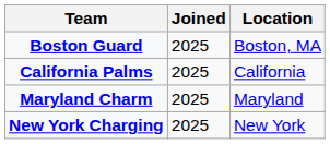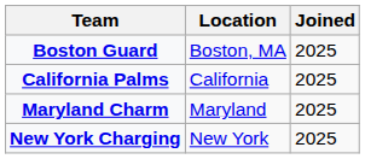 <table class="wikitable sortable plainrowheaders" style="font-size:95%">
 <tr>
 <th scope="col">Team</th>
+<th scope="col" class="unsortable">Location</th>
 <th scope="col">Joined</th>
-<th scope="col" class="unsortable">Location</th>
 </tr>
 <tr>
 <th scope="row" style="background:#f8f9fa"><strong><a href='#'>Boston Guard</a></strong></th>
+<td><a href='#'>Boston, MA</a></td>
 <td>2025</td>
-<td><a href='#'>Boston, MA</a></td>
 </tr>
 <tr>
 <th scope="row" style="background:#f8f9fa"><strong><a href='#'>California Palms</a></strong></th>
+<td><a href='#'>California</a></td>
 <td>2025</td>
-<td><a href='#'>California</a></td>
 </tr>
 <tr>
 <th scope="row" style="background:#f8f9fa"><strong><a href='#'>Maryland Charm</a></strong></th>
+<td><a href='#'>Maryland</a></td>
 <td>2025</td>
-<td><a href='#'>Maryland</a></td>
 </tr>
 <tr>
 <th scope="row" style="background:#f8f9fa"><strong><a href='#'>New York Charging</a></strong></th>
+<td><a href='#'>New York</a></td>
 <td>2025</td>
-<td><a href='#'>New York</a></td>
 </tr>
 </table>
